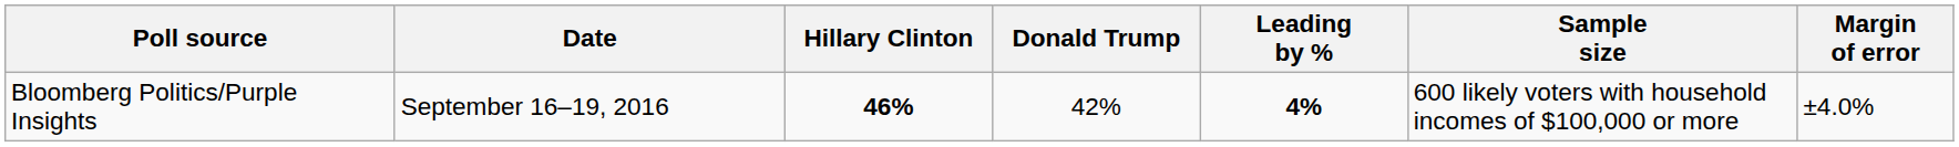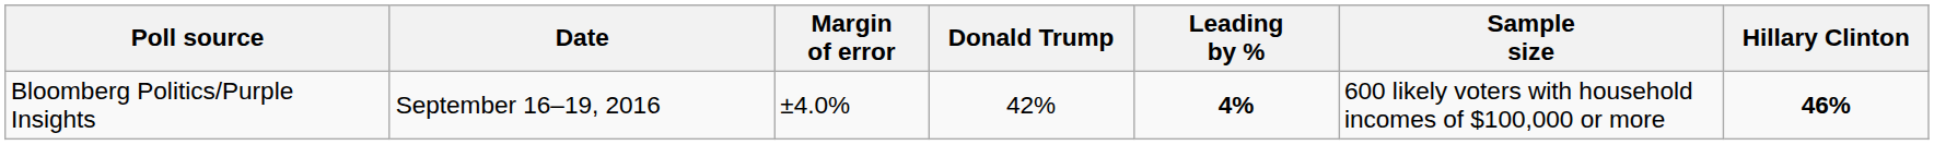 <table class="wikitable sortable">
 <tr style="background:lightgrey;">
 <th width="20%">Poll source</th>
 <th width="20%">Date</th>
-<th width="10.66%">Hillary Clinton<br><small></small></th>
+<th width="8%">Margin<br>of error</th>
 <th width="10.66%">Donald Trump<br><small></small></th>
 <th width="10.66%">Leading<br>by %</th>
 <th width="20%">Sample<br>size</th>
-<th width="8%">Margin<br>of error</th>
+<th width="10.66%">Hillary Clinton<br><small></small></th>
 </tr>
 <tr>
 <td>Bloomberg Politics/Purple Insights</td>
 <td>September 16–19, 2016</td>
-<td align="center" ><strong>46%</strong></td>
+<td>±4.0%</td>
 <td align="center">42%</td>
 <td align="center" ><strong>4%</strong></td>
 <td>600 likely voters with household incomes of $100,000 or more</td>
-<td>±4.0%</td>
+<td align="center" ><strong>46%</strong></td>
 </tr>
 </table>
